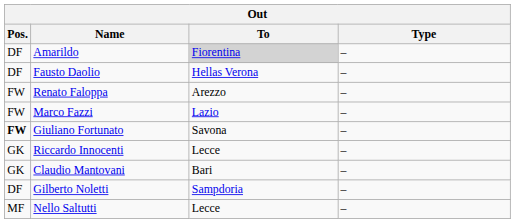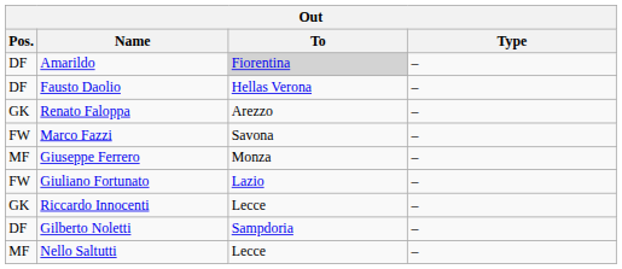 <table class="wikitable" style="font-size:90%;width:99%;">
 <tr>
 <th colspan="4">Out</th>
 </tr>
 <tr>
 <th width=3%>Pos.</th>
 <th width=32%>Name</th>
 <th width=30%>To</th>
 <th width=35%>Type</th>
 </tr>
 <tr>
 <td>DF</td>
 <td><a href='#'>Amarildo</a></td>
 <td style="background: lightgrey;"><a href='#'>Fiorentina</a></td>
 <td>–</td>
 </tr>
 <tr>
 <td>DF</td>
 <td><a href='#'>Fausto Daolio</a></td>
 <td><a href='#'>Hellas Verona</a></td>
 <td>–</td>
 </tr>
 <tr>
-<td>FW</td>
+<td>GK</td>
 <td><a href='#'>Renato Faloppa</a></td>
 <td>Arezzo</td>
 <td>–</td>
 </tr>
 <tr>
 <td>FW</td>
 <td><a href='#'>Marco Fazzi</a></td>
-<td><a href='#'>Lazio</a></td>
+<td>Savona</td>
 <td>–</td>
 </tr>
 <tr>
-<td><strong>FW</strong></td>
+<td>MF</td>
+<td><a href='#'>Giuseppe Ferrero</a></td>
+<td>Monza</td>
+<td>–</td>
+</tr>
+<tr>
+<td>FW</td>
 <td><a href='#'>Giuliano Fortunato</a></td>
-<td>Savona</td>
+<td><a href='#'>Lazio</a></td>
 <td>–</td>
 </tr>
 <tr>
 <td>GK</td>
 <td><a href='#'>Riccardo Innocenti</a></td>
 <td>Lecce</td>
-<td>–</td>
-</tr>
-<tr>
-<td>GK</td>
-<td><a href='#'>Claudio Mantovani</a></td>
-<td>Bari</td>
 <td>–</td>
 </tr>
 <tr>
 <td>DF</td>
 <td><a href='#'>Gilberto Noletti</a></td>
 <td><a href='#'>Sampdoria</a></td>
 <td>–</td>
 </tr>
 <tr>
 <td>MF</td>
 <td><a href='#'>Nello Saltutti</a></td>
 <td>Lecce</td>
 <td>–</td>
 </tr>
 </table>
